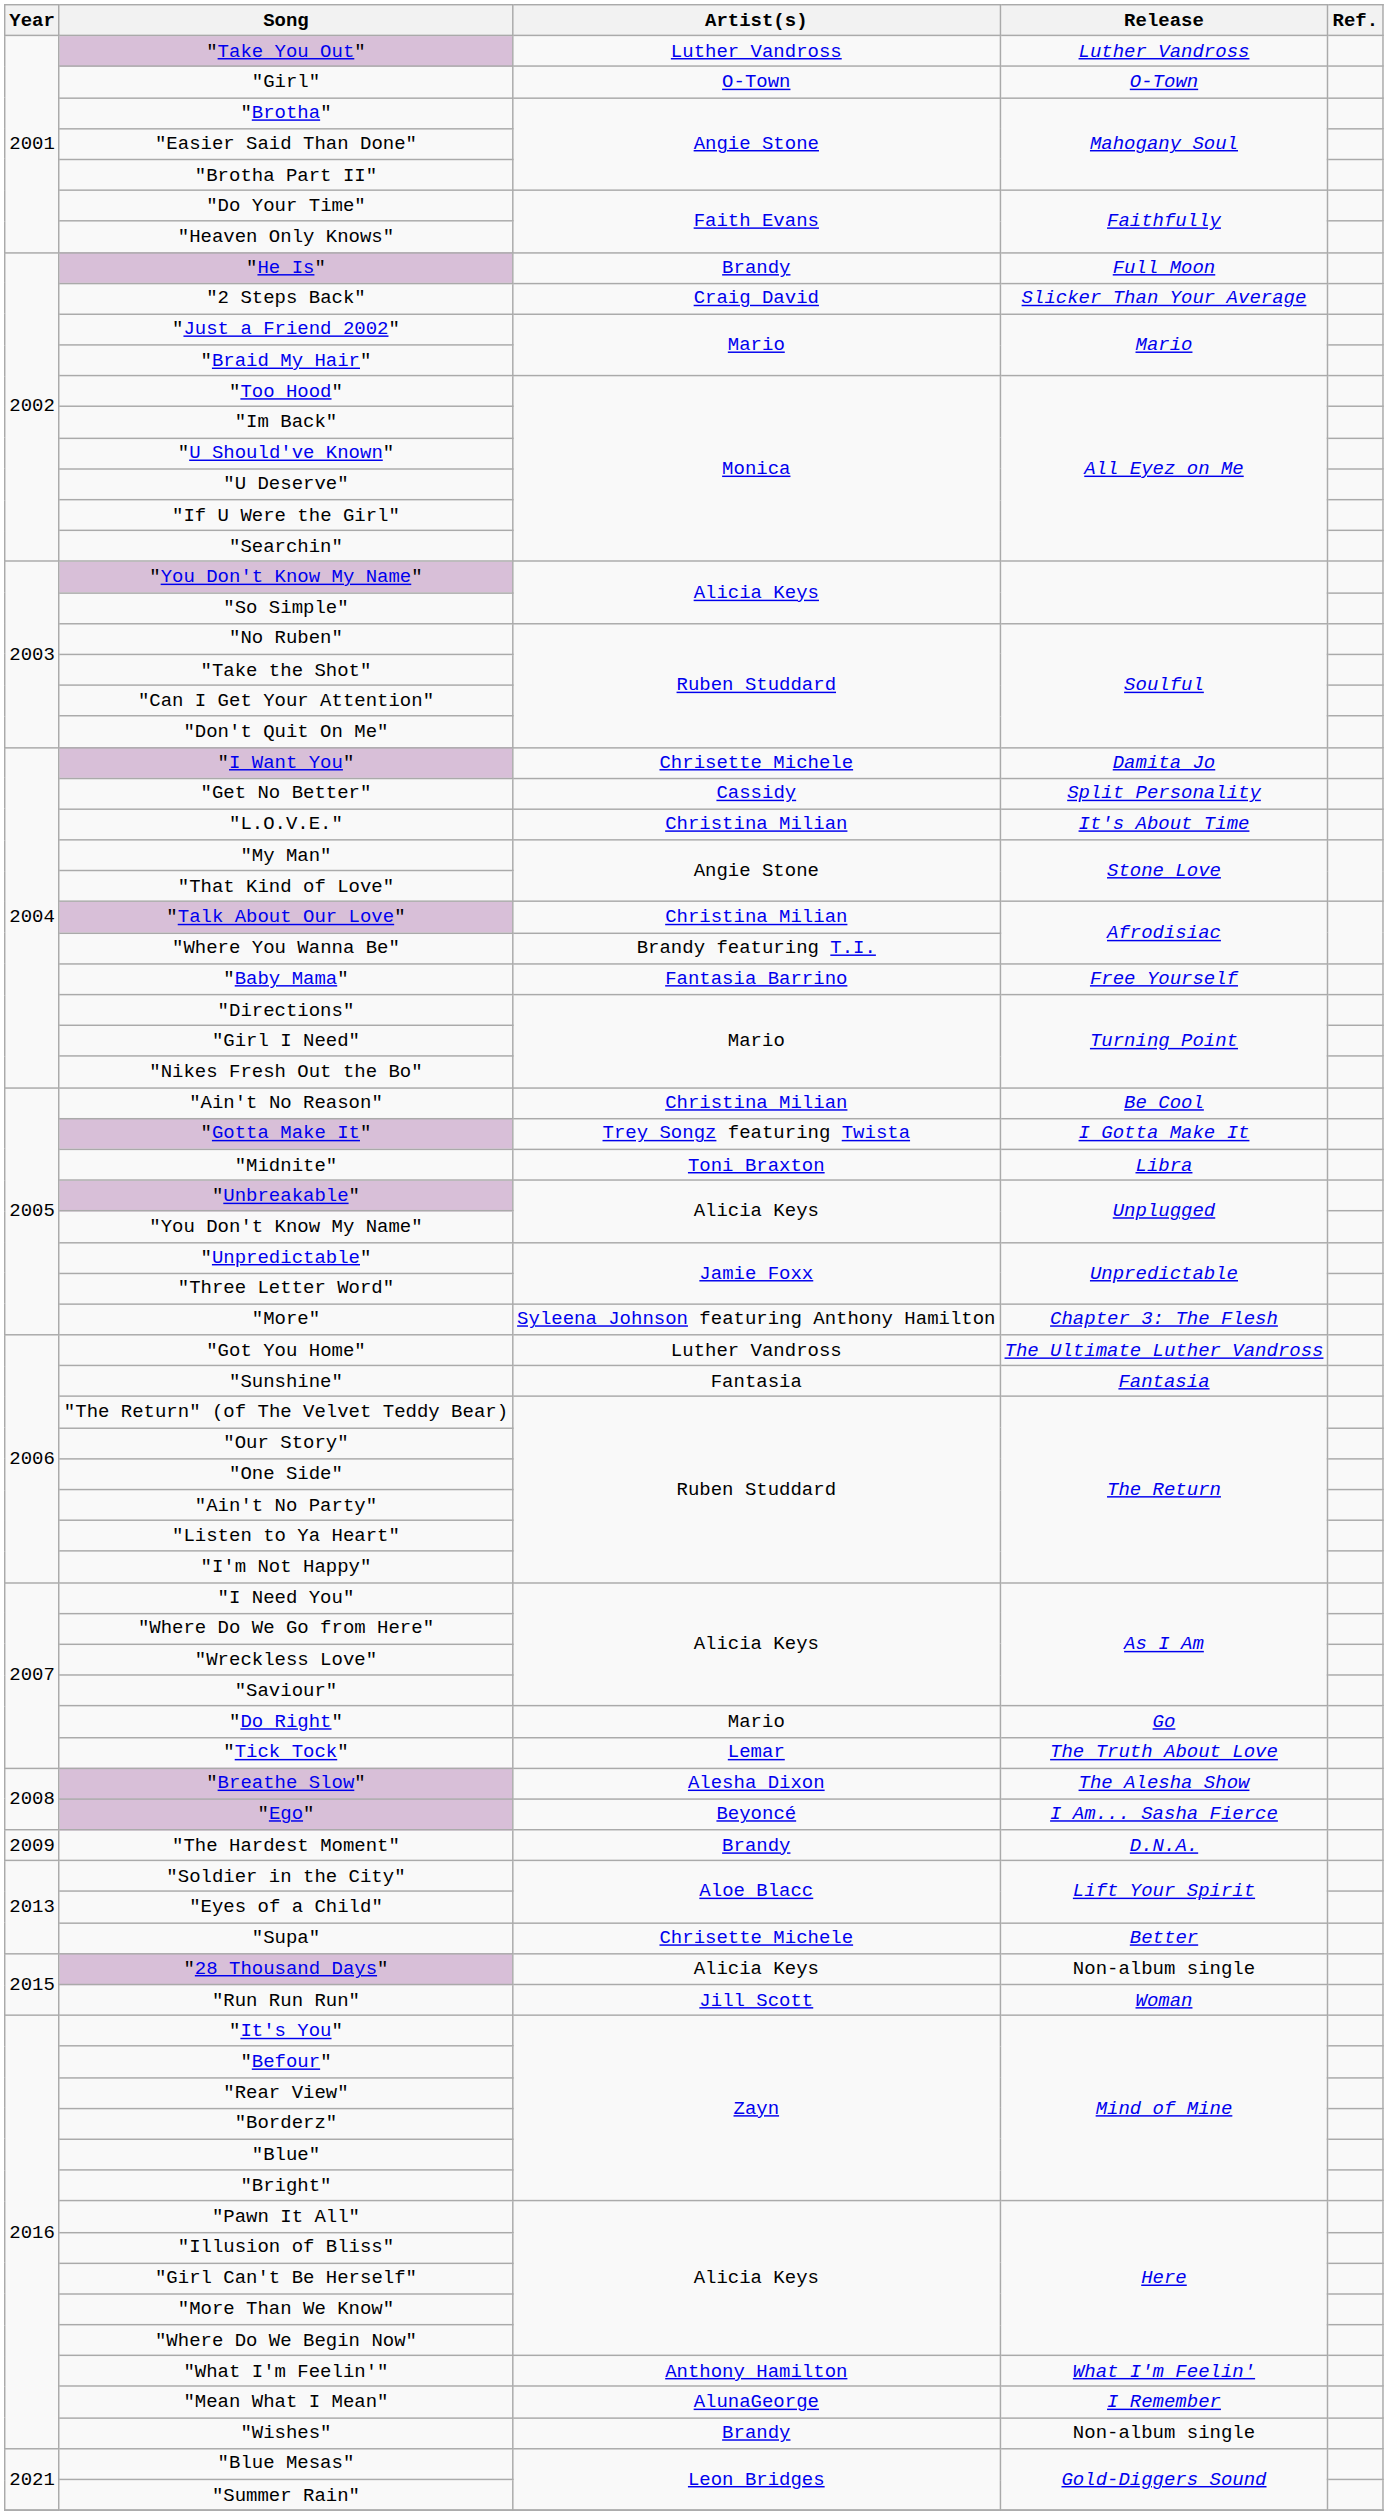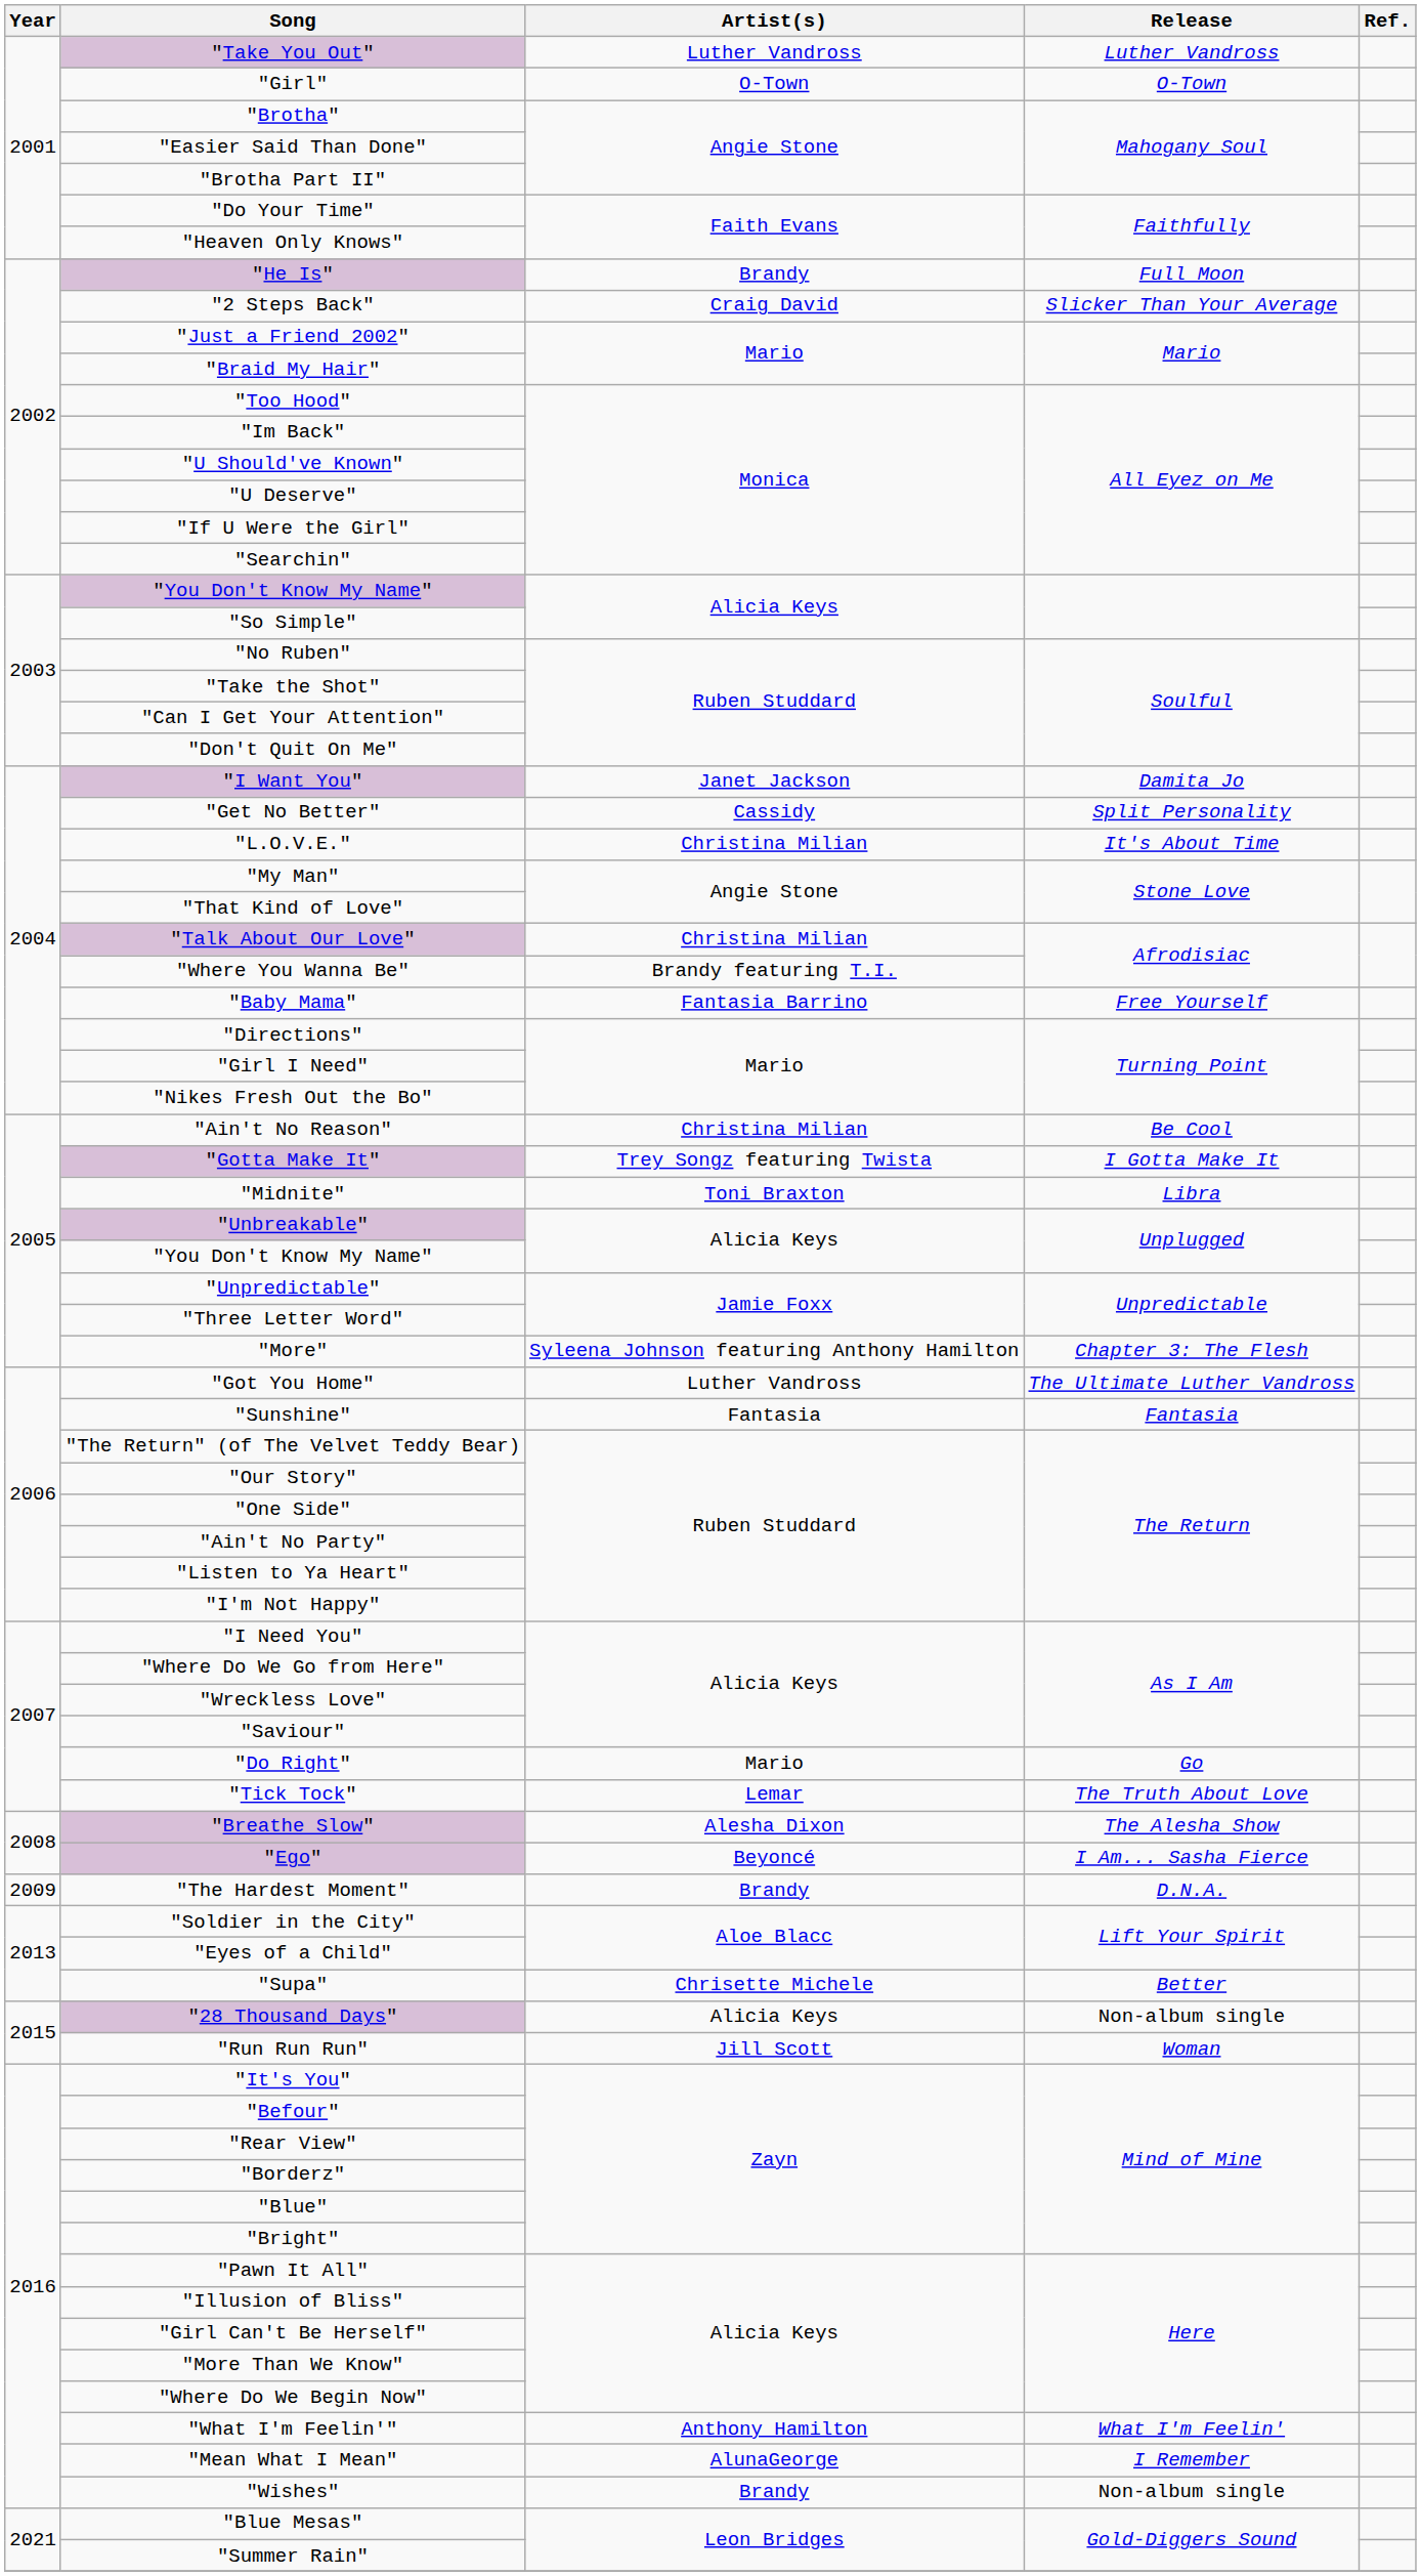 <table class="wikitable sortable plainrowheaders" style="text-align:center;">
 <tr>
 <th scope="col">Year</th>
 <th scope="col">Song</th>
 <th scope="col">Artist(s)</th>
 <th scope="col" data-sort-type="text">Release</th>
 <th scope="col" class="unsortable">Ref.</th>
 </tr>
 <tr>
 <td rowspan="7">2001</td>
 <td scope="row" style="background-color:#D8BFD8">"<a href='#'>Take You Out</a>"</td>
 <td><a href='#'>Luther Vandross</a></td>
 <td><em><a href='#'>Luther Vandross</a></em></td>
 <td></td>
 </tr>
 <tr>
 <td>"Girl"</td>
 <td><a href='#'>O-Town</a></td>
 <td><em><a href='#'>O-Town</a></em></td>
 <td></td>
 </tr>
 <tr>
 <td>"<a href='#'>Brotha</a>"</td>
 <td rowspan="3"><a href='#'>Angie Stone</a></td>
 <td rowspan="3"><em><a href='#'>Mahogany Soul</a></em></td>
 <td></td>
 </tr>
 <tr>
 <td>"Easier Said Than Done"</td>
 <td></td>
 </tr>
 <tr>
 <td>"Brotha Part II"</td>
 <td></td>
 </tr>
 <tr>
 <td>"Do Your Time"</td>
 <td rowspan="2"><a href='#'>Faith Evans</a></td>
 <td rowspan="2"><em><a href='#'>Faithfully</a></em></td>
 <td></td>
 </tr>
 <tr>
 <td>"Heaven Only Knows"</td>
 <td></td>
 </tr>
 <tr>
 <td rowspan="10">2002</td>
 <td scope="row" style="background-color:#D8BFD8">"<a href='#'>He Is</a>" </td>
 <td><a href='#'>Brandy</a></td>
 <td><em><a href='#'>Full Moon</a></em></td>
 <td></td>
 </tr>
 <tr>
 <td>"2 Steps Back"</td>
 <td><a href='#'>Craig David</a></td>
 <td><em><a href='#'>Slicker Than Your Average</a></em></td>
 <td></td>
 </tr>
 <tr>
 <td>"<a href='#'>Just a Friend 2002</a>"</td>
 <td rowspan="2"><a href='#'>Mario</a></td>
 <td rowspan="2"><em><a href='#'>Mario</a></em></td>
 <td></td>
 </tr>
 <tr>
 <td>"<a href='#'>Braid My Hair</a>"</td>
 <td></td>
 </tr>
 <tr>
 <td>"<a href='#'>Too Hood</a>"</td>
 <td rowspan="6"><a href='#'>Monica</a></td>
 <td rowspan="6"><em><a href='#'>All Eyez on Me</a></em></td>
 <td></td>
 </tr>
 <tr>
 <td>"Im Back"</td>
 <td></td>
 </tr>
 <tr>
 <td>"<a href='#'>U Should've Known</a>"</td>
 <td></td>
 </tr>
 <tr>
 <td>"U Deserve"</td>
 <td></td>
 </tr>
 <tr>
 <td>"If U Were the Girl"</td>
 <td></td>
 </tr>
 <tr>
 <td>"Searchin"</td>
 <td></td>
 </tr>
 <tr>
 <td rowspan="6">2003</td>
 <td scope="row" style="background-color:#D8BFD8">"<a href='#'>You Don't Know My Name</a>" </td>
 <td rowspan="2"><a href='#'>Alicia Keys</a></td>
 <td rowspan="2"></td>
 <td></td>
 </tr>
 <tr>
 <td scope="row">"So Simple"</td>
 <td></td>
 </tr>
 <tr>
 <td>"No Ruben"</td>
 <td rowspan="4"><a href='#'>Ruben Studdard</a></td>
 <td rowspan="4"><em><a href='#'>Soulful</a></em></td>
 <td></td>
 </tr>
 <tr>
 <td>"Take the Shot"</td>
 <td></td>
 </tr>
 <tr>
 <td>"Can I Get Your Attention"</td>
 <td></td>
 </tr>
 <tr>
 <td>"Don't Quit On Me"</td>
 <td></td>
 </tr>
 <tr>
 <td rowspan="11">2004</td>
 <td scope="row" style="background-color:#D8BFD8">"<a href='#'>I Want You</a>" </td>
-<td><a href='#'>Chrisette Michele</a></td>
+<td><a href='#'>Janet Jackson</a></td>
 <td><em><a href='#'>Damita Jo</a></em></td>
 <td></td>
 </tr>
 <tr>
 <td>"Get No Better"</td>
 <td><a href='#'>Cassidy</a></td>
 <td><em><a href='#'>Split Personality</a></em></td>
 <td></td>
 </tr>
 <tr>
 <td>"L.O.V.E."</td>
 <td><a href='#'>Christina Milian</a></td>
 <td><em><a href='#'>It's About Time</a></em></td>
 <td></td>
 </tr>
 <tr>
 <td>"My Man"</td>
 <td rowspan="2">Angie Stone</td>
 <td rowspan="2"><em><a href='#'>Stone Love</a></em></td>
 <td rowspan="2"></td>
 </tr>
 <tr>
 <td>"That Kind of Love"</td>
 </tr>
 <tr>
 <td scope="row" style="background-color:#D8BFD8">"<a href='#'>Talk About Our Love</a>" </td>
 <td><a href='#'>Christina Milian</a></td>
 <td rowspan="2"><em><a href='#'>Afrodisiac</a></em></td>
 <td rowspan="2"></td>
 </tr>
 <tr>
 <td>"Where You Wanna Be"</td>
 <td>Brandy featuring <a href='#'>T.I.</a></td>
 </tr>
 <tr>
 <td>"<a href='#'>Baby Mama</a>"</td>
 <td><a href='#'>Fantasia Barrino</a></td>
 <td><em><a href='#'>Free Yourself</a></em></td>
 <td></td>
 </tr>
 <tr>
 <td>"Directions"</td>
 <td rowspan="3">Mario</td>
 <td rowspan="3"><em><a href='#'>Turning Point</a></em></td>
 <td></td>
 </tr>
 <tr>
 <td>"Girl I Need"</td>
 <td></td>
 </tr>
 <tr>
 <td>"Nikes Fresh Out the Bo"</td>
 <td></td>
 </tr>
 <tr>
 <td rowspan="8">2005</td>
 <td scope="row">"Ain't No Reason"</td>
 <td><a href='#'>Christina Milian</a></td>
 <td><em><a href='#'>Be Cool</a></em></td>
 <td></td>
 </tr>
 <tr>
 <td scope="row" style="background-color:#D8BFD8">"<a href='#'>Gotta Make It</a>" </td>
 <td><a href='#'>Trey Songz</a> featuring <a href='#'>Twista</a></td>
 <td><em><a href='#'>I Gotta Make It</a></em></td>
 <td></td>
 </tr>
 <tr>
 <td scope="row">"Midnite"</td>
 <td><a href='#'>Toni Braxton</a></td>
 <td><em><a href='#'>Libra</a></em></td>
 <td></td>
 </tr>
 <tr>
 <td scope="row" style="background-color:#D8BFD8">"<a href='#'>Unbreakable</a>" </td>
 <td rowspan="2">Alicia Keys</td>
 <td rowspan="2"><em><a href='#'>Unplugged</a></em></td>
 <td></td>
 </tr>
 <tr>
 <td>"You Don't Know My Name"</td>
 <td></td>
 </tr>
 <tr>
 <td>"<a href='#'>Unpredictable</a>"</td>
 <td rowspan="2"><a href='#'>Jamie Foxx</a></td>
 <td rowspan="2"><em><a href='#'>Unpredictable</a></em></td>
 <td></td>
 </tr>
 <tr>
 <td>"Three Letter Word"</td>
 <td></td>
 </tr>
 <tr>
 <td>"More"</td>
 <td><a href='#'>Syleena Johnson</a> featuring Anthony Hamilton</td>
 <td><em><a href='#'>Chapter 3: The Flesh</a></em></td>
 <td></td>
 </tr>
 <tr>
 <td rowspan="8">2006</td>
 <td>"Got You Home"</td>
 <td>Luther Vandross</td>
 <td><em><a href='#'>The Ultimate Luther Vandross</a></em></td>
 <td></td>
 </tr>
 <tr>
 <td>"Sunshine"</td>
 <td>Fantasia</td>
 <td><em><a href='#'>Fantasia</a></em></td>
 <td></td>
 </tr>
 <tr>
 <td>"The Return" (of The Velvet Teddy Bear)</td>
 <td rowspan="6">Ruben Studdard</td>
 <td rowspan="6"><em><a href='#'>The Return</a></em></td>
 <td></td>
 </tr>
 <tr>
 <td>"Our Story"</td>
 <td></td>
 </tr>
 <tr>
 <td>"One Side"</td>
 <td></td>
 </tr>
 <tr>
 <td>"Ain't No Party"</td>
 <td></td>
 </tr>
 <tr>
 <td>"Listen to Ya Heart"</td>
 <td></td>
 </tr>
 <tr>
 <td>"I'm Not Happy"</td>
 <td></td>
 </tr>
 <tr>
 <td rowspan="6">2007</td>
 <td scope="row">"I Need You"</td>
 <td rowspan="4">Alicia Keys</td>
 <td rowspan="4"><em><a href='#'>As I Am</a></em></td>
 <td></td>
 </tr>
 <tr>
 <td scope="row">"Where Do We Go from Here"</td>
 <td></td>
 </tr>
 <tr>
 <td scope="row">"Wreckless Love"</td>
 <td></td>
 </tr>
 <tr>
 <td scope="row">"Saviour"</td>
 <td></td>
 </tr>
 <tr>
 <td>"<a href='#'>Do Right</a>"</td>
 <td>Mario</td>
 <td><em><a href='#'>Go</a></em></td>
 <td></td>
 </tr>
 <tr>
 <td>"<a href='#'>Tick Tock</a>"</td>
 <td><a href='#'>Lemar</a></td>
 <td><em><a href='#'>The Truth About Love</a></em></td>
 <td></td>
 </tr>
 <tr>
 <td rowspan="2">2008</td>
 <td scope="row" style="background-color:#D8BFD8">"<a href='#'>Breathe Slow</a>" </td>
 <td><a href='#'>Alesha Dixon</a></td>
 <td><em><a href='#'>The Alesha Show</a></em></td>
 <td></td>
 </tr>
 <tr>
 <td scope="row" style="background-color:#D8BFD8">"<a href='#'>Ego</a>" </td>
 <td><a href='#'>Beyoncé</a></td>
 <td><em><a href='#'>I Am... Sasha Fierce</a></em></td>
 <td></td>
 </tr>
 <tr>
 <td>2009</td>
 <td>"The Hardest Moment"</td>
 <td><a href='#'>Brandy</a></td>
 <td><em><a href='#'>D.N.A.</a></em></td>
 <td></td>
 </tr>
 <tr>
 <td rowspan="3">2013</td>
 <td>"Soldier in the City"</td>
 <td rowspan="2"><a href='#'>Aloe Blacc</a></td>
 <td rowspan="2"><em><a href='#'>Lift Your Spirit</a></em></td>
 <td></td>
 </tr>
 <tr>
 <td>"Eyes of a Child"</td>
 <td></td>
 </tr>
 <tr>
 <td>"Supa"</td>
 <td><a href='#'>Chrisette Michele</a></td>
 <td><em><a href='#'>Better</a></em></td>
 <td></td>
 </tr>
 <tr>
 <td rowspan="2">2015</td>
 <td scope="row" style="background-color:#D8BFD8">"<a href='#'>28 Thousand Days</a>" </td>
 <td>Alicia Keys</td>
 <td>Non-album single</td>
 <td></td>
 </tr>
 <tr>
 <td>"Run Run Run"</td>
 <td><a href='#'>Jill Scott</a></td>
 <td><em><a href='#'>Woman</a></em></td>
 <td></td>
 </tr>
 <tr>
 <td rowspan="14">2016</td>
 <td scope="row">"<a href='#'>It's You</a>"</td>
 <td rowspan="6"><a href='#'>Zayn</a></td>
 <td rowspan="6"><em><a href='#'>Mind of Mine</a></em></td>
 </tr>
 <tr>
 <td>"<a href='#'>Befour</a>"</td>
 <td></td>
 </tr>
 <tr>
 <td>"Rear View"</td>
 <td></td>
 </tr>
 <tr>
 <td>"Borderz"</td>
 <td></td>
 </tr>
 <tr>
 <td>"Blue"</td>
 <td></td>
 </tr>
 <tr>
 <td>"Bright"</td>
 <td></td>
 </tr>
 <tr>
 <td>"Pawn It All"</td>
 <td rowspan="5">Alicia Keys</td>
 <td rowspan="5"><em><a href='#'>Here</a></em></td>
 <td></td>
 </tr>
 <tr>
 <td>"Illusion of Bliss"</td>
 <td></td>
 </tr>
 <tr>
 <td>"Girl Can't Be Herself"</td>
 <td></td>
 </tr>
 <tr>
 <td>"More Than We Know"</td>
 <td></td>
 </tr>
 <tr>
 <td>"Where Do We Begin Now"</td>
 <td></td>
 </tr>
 <tr>
 <td>"What I'm Feelin'"</td>
 <td><a href='#'>Anthony Hamilton</a></td>
 <td><em><a href='#'>What I'm Feelin'</a></em></td>
 <td></td>
 </tr>
 <tr>
 <td>"Mean What I Mean"</td>
 <td><a href='#'>AlunaGeorge</a></td>
 <td><em><a href='#'>I Remember</a></em></td>
 <td></td>
 </tr>
 <tr>
 <td>"Wishes"</td>
 <td><a href='#'>Brandy</a></td>
 <td>Non-album single</td>
 <td></td>
 </tr>
 <tr>
 <td rowspan="2">2021</td>
 <td>"Blue Mesas"</td>
 <td rowspan="2"><a href='#'>Leon Bridges</a></td>
 <td rowspan="2"><em><a href='#'>Gold-Diggers Sound</a></em></td>
 <td></td>
 </tr>
 <tr>
 <td>"Summer Rain"</td>
 <td></td>
 </tr>
 <tr>
 </tr>
 </table>
